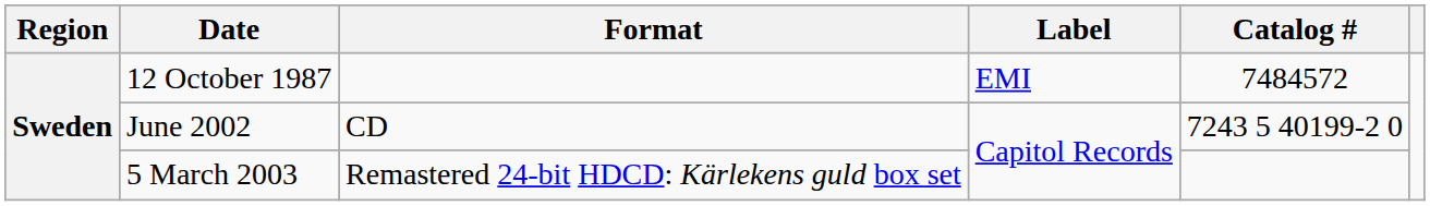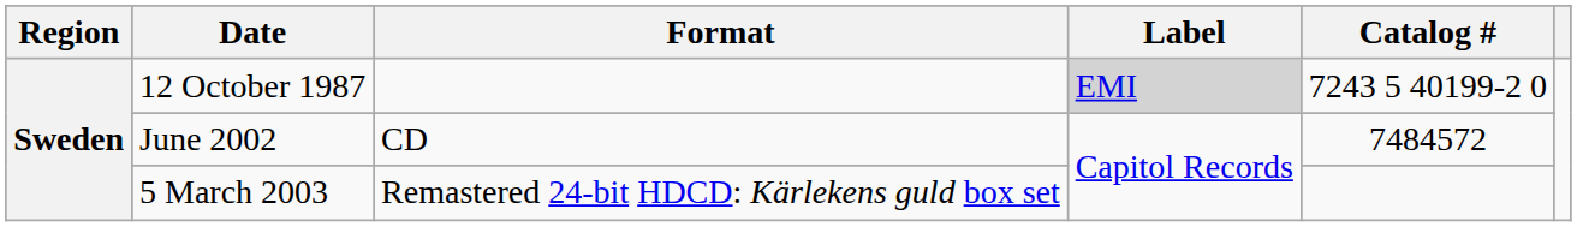 <table class="wikitable plainrowheaders">
 <tr>
 <th scope="col">Region</th>
 <th scope="col">Date</th>
 <th scope="col">Format</th>
 <th scope="col">Label</th>
 <th scope="col">Catalog #</th>
 <th scope="col"></th>
 </tr>
 <tr>
 <th scope="row" rowspan="3">Sweden</th>
 <td>12 October 1987</td>
 <td></td>
-<td><a href='#'>EMI</a></td>
-<td style="text-align:center;">7484572</td>
+<td style="background: lightgrey;"><a href='#'>EMI</a></td>
+<td style="text-align:center;">7243 5 40199-2 0</td>
 <td rowspan="3" align="center"></td>
 </tr>
 <tr>
 <td>June 2002</td>
 <td>CD</td>
 <td rowspan="2"><a href='#'>Capitol Records</a></td>
-<td style="text-align:center;">7243 5 40199-2 0</td>
+<td style="text-align:center;">7484572</td>
 </tr>
 <tr>
 <td>5 March 2003</td>
 <td>Remastered <a href='#'>24-bit</a> <a href='#'>HDCD</a>: <em>Kärlekens guld</em> <a href='#'>box set</a></td>
 <td></td>
 </tr>
 </table>
